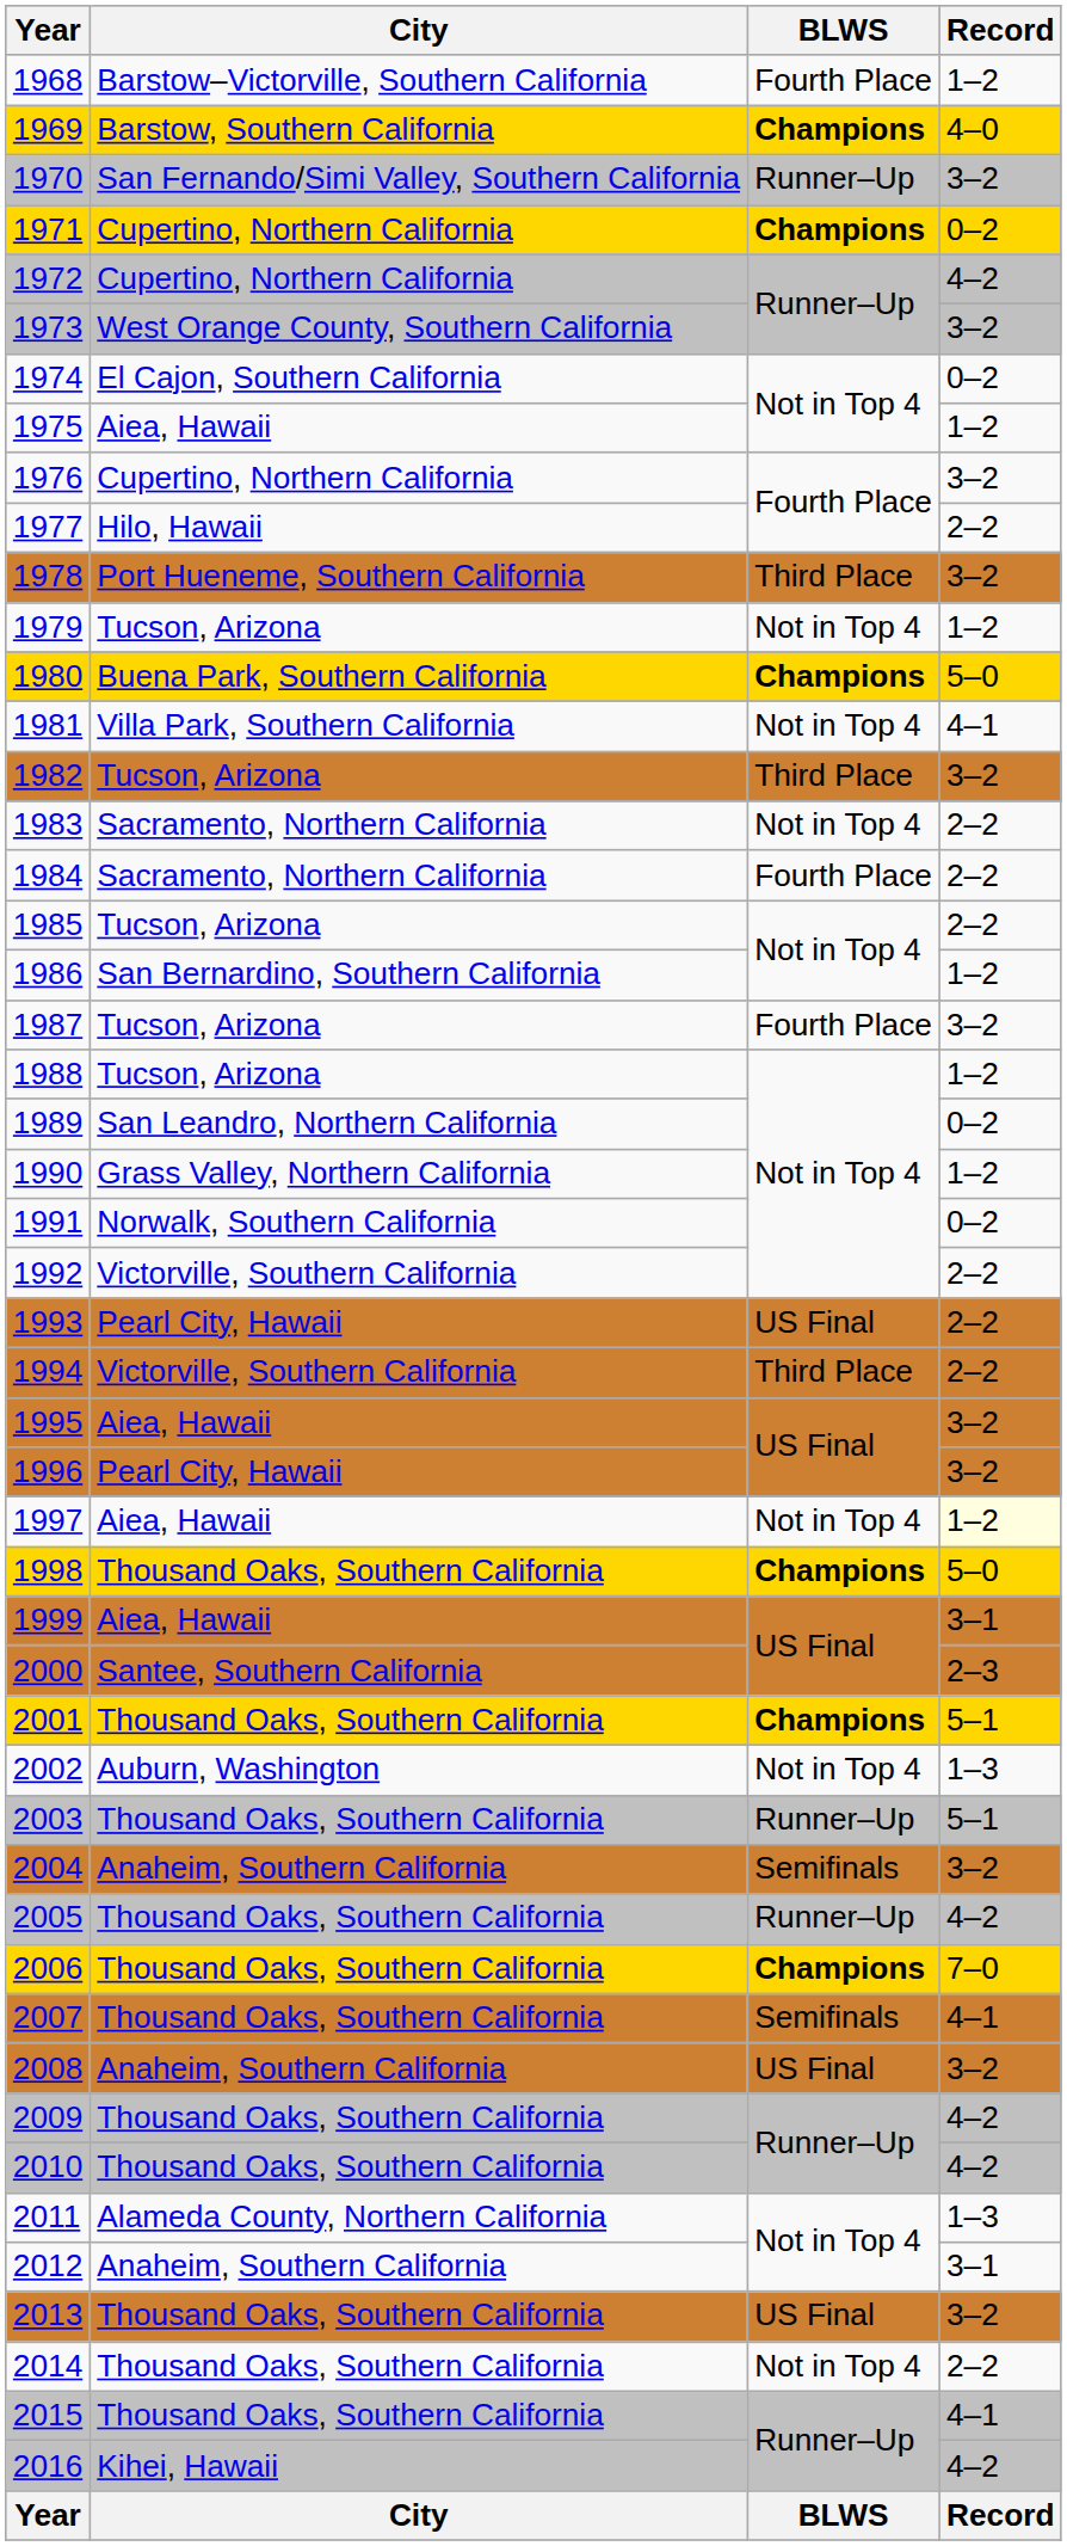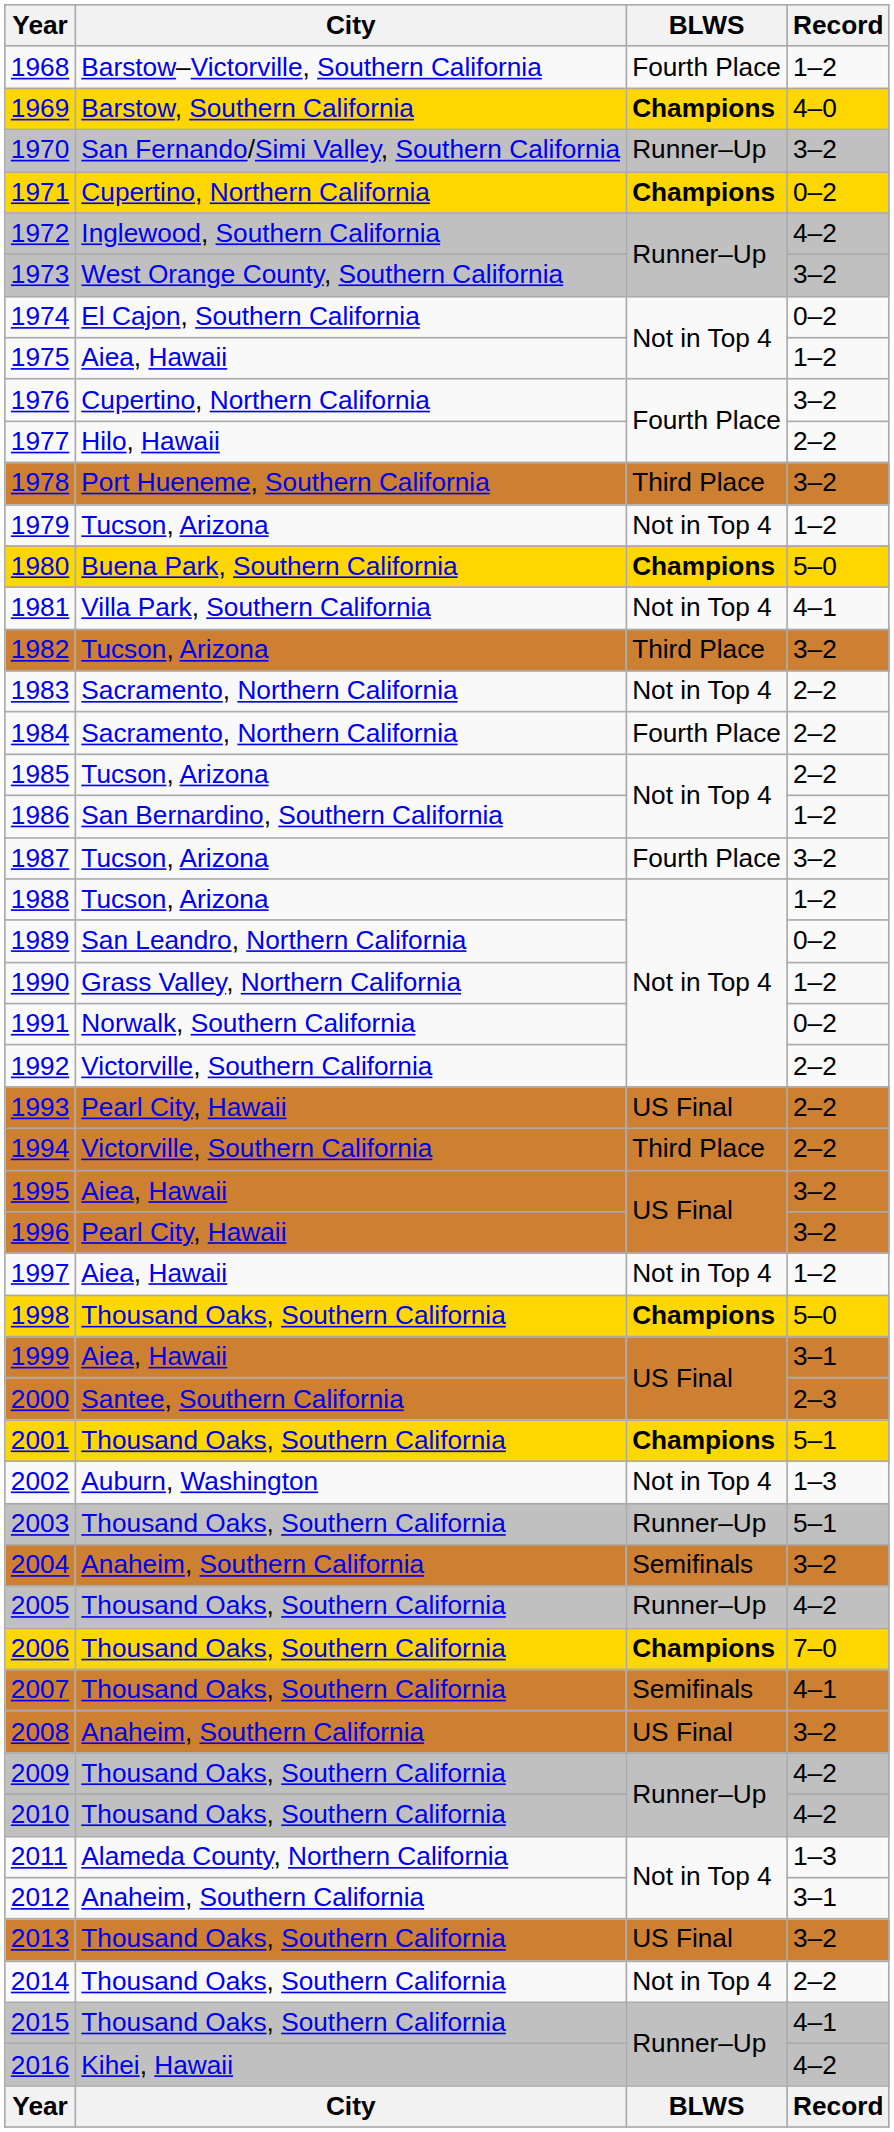 <table class="wikitable">
 <tr>
 <th>Year</th>
 <th>City</th>
 <th>BLWS</th>
 <th>Record</th>
 </tr>
 <tr>
 <td><a href='#'>1968</a></td>
 <td> <a href='#'>Barstow</a>–<a href='#'>Victorville</a>, <a href='#'>Southern California</a></td>
 <td>Fourth Place</td>
 <td>1–2</td>
 </tr>
 <tr style="background:gold;">
 <td><a href='#'>1969</a></td>
 <td> <a href='#'>Barstow</a>, <a href='#'>Southern California</a></td>
 <td><strong>Champions</strong></td>
 <td>4–0</td>
 </tr>
 <tr style="background:silver;">
 <td><a href='#'>1970</a></td>
 <td> <a href='#'>San Fernando</a>/<a href='#'>Simi Valley</a>, <a href='#'>Southern California</a></td>
 <td>Runner–Up</td>
 <td>3–2</td>
 </tr>
 <tr style="background:gold;">
 <td><a href='#'>1971</a></td>
 <td> <a href='#'>Cupertino</a>, <a href='#'>Northern California</a></td>
 <td><strong>Champions</strong></td>
 <td>0–2</td>
 </tr>
 <tr style="background:silver;">
 <td><a href='#'>1972</a></td>
-<td> <a href='#'>Cupertino</a>, <a href='#'>Northern California</a></td>
+<td> <a href='#'>Inglewood</a>, <a href='#'>Southern California</a></td>
 <td rowspan=2>Runner–Up</td>
 <td>4–2</td>
 </tr>
 <tr style="background:silver;">
 <td><a href='#'>1973</a></td>
 <td> <a href='#'>West Orange County</a>, <a href='#'>Southern California</a></td>
 <td>3–2</td>
 </tr>
 <tr>
 <td><a href='#'>1974</a></td>
 <td> <a href='#'>El Cajon</a>, <a href='#'>Southern California</a></td>
 <td rowspan=2>Not in Top 4</td>
 <td>0–2</td>
 </tr>
 <tr>
 <td><a href='#'>1975</a></td>
 <td> <a href='#'>Aiea</a>, <a href='#'>Hawaii</a></td>
 <td>1–2</td>
 </tr>
 <tr>
 <td><a href='#'>1976</a></td>
 <td> <a href='#'>Cupertino</a>, <a href='#'>Northern California</a></td>
 <td rowspan=2>Fourth Place</td>
 <td>3–2</td>
 </tr>
 <tr>
 <td><a href='#'>1977</a></td>
 <td> <a href='#'>Hilo</a>, <a href='#'>Hawaii</a></td>
 <td>2–2</td>
 </tr>
 <tr style="background:#cd7f32;">
 <td><a href='#'>1978</a></td>
 <td> <a href='#'>Port Hueneme</a>, <a href='#'>Southern California</a></td>
 <td>Third Place</td>
 <td>3–2</td>
 </tr>
 <tr>
 <td><a href='#'>1979</a></td>
 <td> <a href='#'>Tucson</a>, <a href='#'>Arizona</a></td>
 <td>Not in Top 4</td>
 <td>1–2</td>
 </tr>
 <tr style="background:gold;">
 <td><a href='#'>1980</a></td>
 <td> <a href='#'>Buena Park</a>, <a href='#'>Southern California</a></td>
 <td><strong>Champions</strong></td>
 <td>5–0</td>
 </tr>
 <tr>
 <td><a href='#'>1981</a></td>
 <td> <a href='#'>Villa Park</a>, <a href='#'>Southern California</a></td>
 <td>Not in Top 4</td>
 <td>4–1</td>
 </tr>
 <tr style="background:#cd7f32;">
 <td><a href='#'>1982</a></td>
 <td> <a href='#'>Tucson</a>, <a href='#'>Arizona</a></td>
 <td>Third Place</td>
 <td>3–2</td>
 </tr>
 <tr>
 <td><a href='#'>1983</a></td>
 <td> <a href='#'>Sacramento</a>, <a href='#'>Northern California</a></td>
 <td>Not in Top 4</td>
 <td>2–2</td>
 </tr>
 <tr>
 <td><a href='#'>1984</a></td>
 <td> <a href='#'>Sacramento</a>, <a href='#'>Northern California</a></td>
 <td>Fourth Place</td>
 <td>2–2</td>
 </tr>
 <tr>
 <td><a href='#'>1985</a></td>
 <td> <a href='#'>Tucson</a>, <a href='#'>Arizona</a></td>
 <td rowspan=2>Not in Top 4</td>
 <td>2–2</td>
 </tr>
 <tr>
 <td><a href='#'>1986</a></td>
 <td> <a href='#'>San Bernardino</a>, <a href='#'>Southern California</a></td>
 <td>1–2</td>
 </tr>
 <tr>
 <td><a href='#'>1987</a></td>
 <td> <a href='#'>Tucson</a>, <a href='#'>Arizona</a></td>
 <td>Fourth Place</td>
 <td>3–2</td>
 </tr>
 <tr>
 <td><a href='#'>1988</a></td>
 <td> <a href='#'>Tucson</a>, <a href='#'>Arizona</a></td>
 <td rowspan=5>Not in Top 4</td>
 <td>1–2</td>
 </tr>
 <tr>
 <td><a href='#'>1989</a></td>
 <td> <a href='#'>San Leandro</a>, <a href='#'>Northern California</a></td>
 <td>0–2</td>
 </tr>
 <tr>
 <td><a href='#'>1990</a></td>
 <td> <a href='#'>Grass Valley</a>, <a href='#'>Northern California</a></td>
 <td>1–2</td>
 </tr>
 <tr>
 <td><a href='#'>1991</a></td>
 <td> <a href='#'>Norwalk</a>, <a href='#'>Southern California</a></td>
 <td>0–2</td>
 </tr>
 <tr>
 <td><a href='#'>1992</a></td>
 <td> <a href='#'>Victorville</a>, <a href='#'>Southern California</a></td>
 <td>2–2</td>
 </tr>
 <tr style="background:#cd7f32;">
 <td><a href='#'>1993</a></td>
 <td> <a href='#'>Pearl City</a>, <a href='#'>Hawaii</a></td>
 <td>US Final</td>
 <td>2–2</td>
 </tr>
 <tr style="background:#cd7f32;">
 <td><a href='#'>1994</a></td>
 <td> <a href='#'>Victorville</a>, <a href='#'>Southern California</a></td>
 <td>Third Place</td>
 <td>2–2</td>
 </tr>
 <tr style="background:#cd7f32;">
 <td><a href='#'>1995</a></td>
 <td> <a href='#'>Aiea</a>, <a href='#'>Hawaii</a></td>
 <td rowspan=2>US Final</td>
 <td>3–2</td>
 </tr>
 <tr style="background:#cd7f32;">
 <td><a href='#'>1996</a></td>
 <td> <a href='#'>Pearl City</a>, <a href='#'>Hawaii</a></td>
 <td>3–2</td>
 </tr>
 <tr>
 <td><a href='#'>1997</a></td>
 <td> <a href='#'>Aiea</a>, <a href='#'>Hawaii</a></td>
 <td>Not in Top 4</td>
-<td style="background: lightyellow;">1–2</td>
+<td>1–2</td>
 </tr>
 <tr style="background:gold;">
 <td><a href='#'>1998</a></td>
 <td> <a href='#'>Thousand Oaks</a>, <a href='#'>Southern California</a></td>
 <td><strong>Champions</strong></td>
 <td>5–0</td>
 </tr>
 <tr style="background:#cd7f32;">
 <td><a href='#'>1999</a></td>
 <td> <a href='#'>Aiea</a>, <a href='#'>Hawaii</a></td>
 <td rowspan=2>US Final</td>
 <td>3–1</td>
 </tr>
 <tr style="background:#cd7f32;">
 <td><a href='#'>2000</a></td>
 <td> <a href='#'>Santee</a>, <a href='#'>Southern California</a></td>
 <td>2–3</td>
 </tr>
 <tr style="background:gold;">
 <td><a href='#'>2001</a></td>
 <td> <a href='#'>Thousand Oaks</a>, <a href='#'>Southern California</a></td>
 <td><strong>Champions</strong></td>
 <td>5–1</td>
 </tr>
 <tr>
 <td><a href='#'>2002</a></td>
 <td> <a href='#'>Auburn</a>, <a href='#'>Washington</a></td>
 <td>Not in Top 4</td>
 <td>1–3</td>
 </tr>
 <tr style="background:silver;">
 <td><a href='#'>2003</a></td>
 <td> <a href='#'>Thousand Oaks</a>, <a href='#'>Southern California</a></td>
 <td>Runner–Up</td>
 <td>5–1</td>
 </tr>
 <tr style="background:#cd7f32;">
 <td><a href='#'>2004</a></td>
 <td> <a href='#'>Anaheim</a>, <a href='#'>Southern California</a></td>
 <td>Semifinals</td>
 <td>3–2</td>
 </tr>
 <tr style="background:silver;">
 <td><a href='#'>2005</a></td>
 <td> <a href='#'>Thousand Oaks</a>, <a href='#'>Southern California</a></td>
 <td>Runner–Up</td>
 <td>4–2</td>
 </tr>
 <tr style="background:gold;">
 <td><a href='#'>2006</a></td>
 <td> <a href='#'>Thousand Oaks</a>, <a href='#'>Southern California</a></td>
 <td><strong>Champions</strong></td>
 <td>7–0</td>
 </tr>
 <tr style="background:#cd7f32;">
 <td><a href='#'>2007</a></td>
 <td> <a href='#'>Thousand Oaks</a>, <a href='#'>Southern California</a></td>
 <td>Semifinals</td>
 <td>4–1</td>
 </tr>
 <tr style="background:#cd7f32;">
 <td><a href='#'>2008</a></td>
 <td> <a href='#'>Anaheim</a>, <a href='#'>Southern California</a></td>
 <td>US Final</td>
 <td>3–2</td>
 </tr>
 <tr style="background:silver;">
 <td><a href='#'>2009</a></td>
 <td> <a href='#'>Thousand Oaks</a>, <a href='#'>Southern California</a></td>
 <td rowspan=2>Runner–Up</td>
 <td>4–2</td>
 </tr>
 <tr style="background:silver;">
 <td><a href='#'>2010</a></td>
 <td> <a href='#'>Thousand Oaks</a>, <a href='#'>Southern California</a></td>
 <td>4–2</td>
 </tr>
 <tr>
 <td><a href='#'>2011</a></td>
 <td> <a href='#'>Alameda County</a>, <a href='#'>Northern California</a></td>
 <td rowspan=2>Not in Top 4</td>
 <td>1–3</td>
 </tr>
 <tr>
 <td><a href='#'>2012</a></td>
 <td> <a href='#'>Anaheim</a>, <a href='#'>Southern California</a></td>
 <td>3–1</td>
 </tr>
 <tr style="background:#cd7f32;">
 <td><a href='#'>2013</a></td>
 <td> <a href='#'>Thousand Oaks</a>, <a href='#'>Southern California</a></td>
 <td>US Final</td>
 <td>3–2</td>
 </tr>
 <tr>
 <td><a href='#'>2014</a></td>
 <td> <a href='#'>Thousand Oaks</a>, <a href='#'>Southern California</a></td>
 <td>Not in Top 4</td>
 <td>2–2</td>
 </tr>
 <tr style="background:silver;">
 <td><a href='#'>2015</a></td>
 <td> <a href='#'>Thousand Oaks</a>, <a href='#'>Southern California</a></td>
 <td rowspan=2>Runner–Up</td>
 <td>4–1</td>
 </tr>
 <tr style="background:silver;">
 <td><a href='#'>2016</a></td>
 <td> <a href='#'>Kihei</a>, <a href='#'>Hawaii</a></td>
 <td>4–2</td>
 </tr>
 <tr>
 <th>Year</th>
 <th>City</th>
 <th>BLWS</th>
 <th>Record</th>
 </tr>
 </table>
